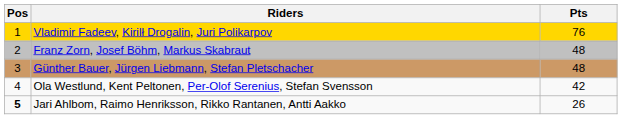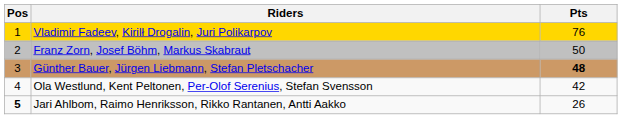 <table class="wikitable" style="font-size: 100%">
 <tr>
 <th width=20>Pos</th>
 <th width=700>Riders</th>
 <th width=100>Pts</th>
 </tr>
 <tr align=center style="background-color: gold;">
 <td>1</td>
 <td align="left"> <a href='#'>Vladimir Fadeev</a>, <a href='#'>Kirilł Drogalin</a>, <a href='#'>Juri Polikarpov</a></td>
 <td>76</td>
 </tr>
 <tr align=center style="background-color: silver;">
 <td>2</td>
 <td align="left"> <a href='#'>Franz Zorn</a>, <a href='#'>Josef Böhm</a>, <a href='#'>Markus Skabraut</a></td>
-<td>48</td>
+<td>50</td>
 </tr>
 <tr align=center style="background-color: #cc9966;">
 <td>3</td>
 <td align="left"> <a href='#'>Günther Bauer</a>, <a href='#'>Jürgen Liebmann</a>, <a href='#'>Stefan Pletschacher</a></td>
-<td>48</td>
+<td><strong>48</strong></td>
 </tr>
 <tr align=center>
 <td>4</td>
 <td align="left"> Ola Westlund, Kent Peltonen, <a href='#'>Per-Olof Serenius</a>, Stefan Svensson</td>
 <td>42</td>
 </tr>
 <tr align=center>
 <td><strong>5</strong></td>
 <td align="left"> Jari Ahlbom, Raimo Henriksson, Rikko Rantanen, Antti Aakko</td>
 <td>26</td>
 </tr>
 </table>
